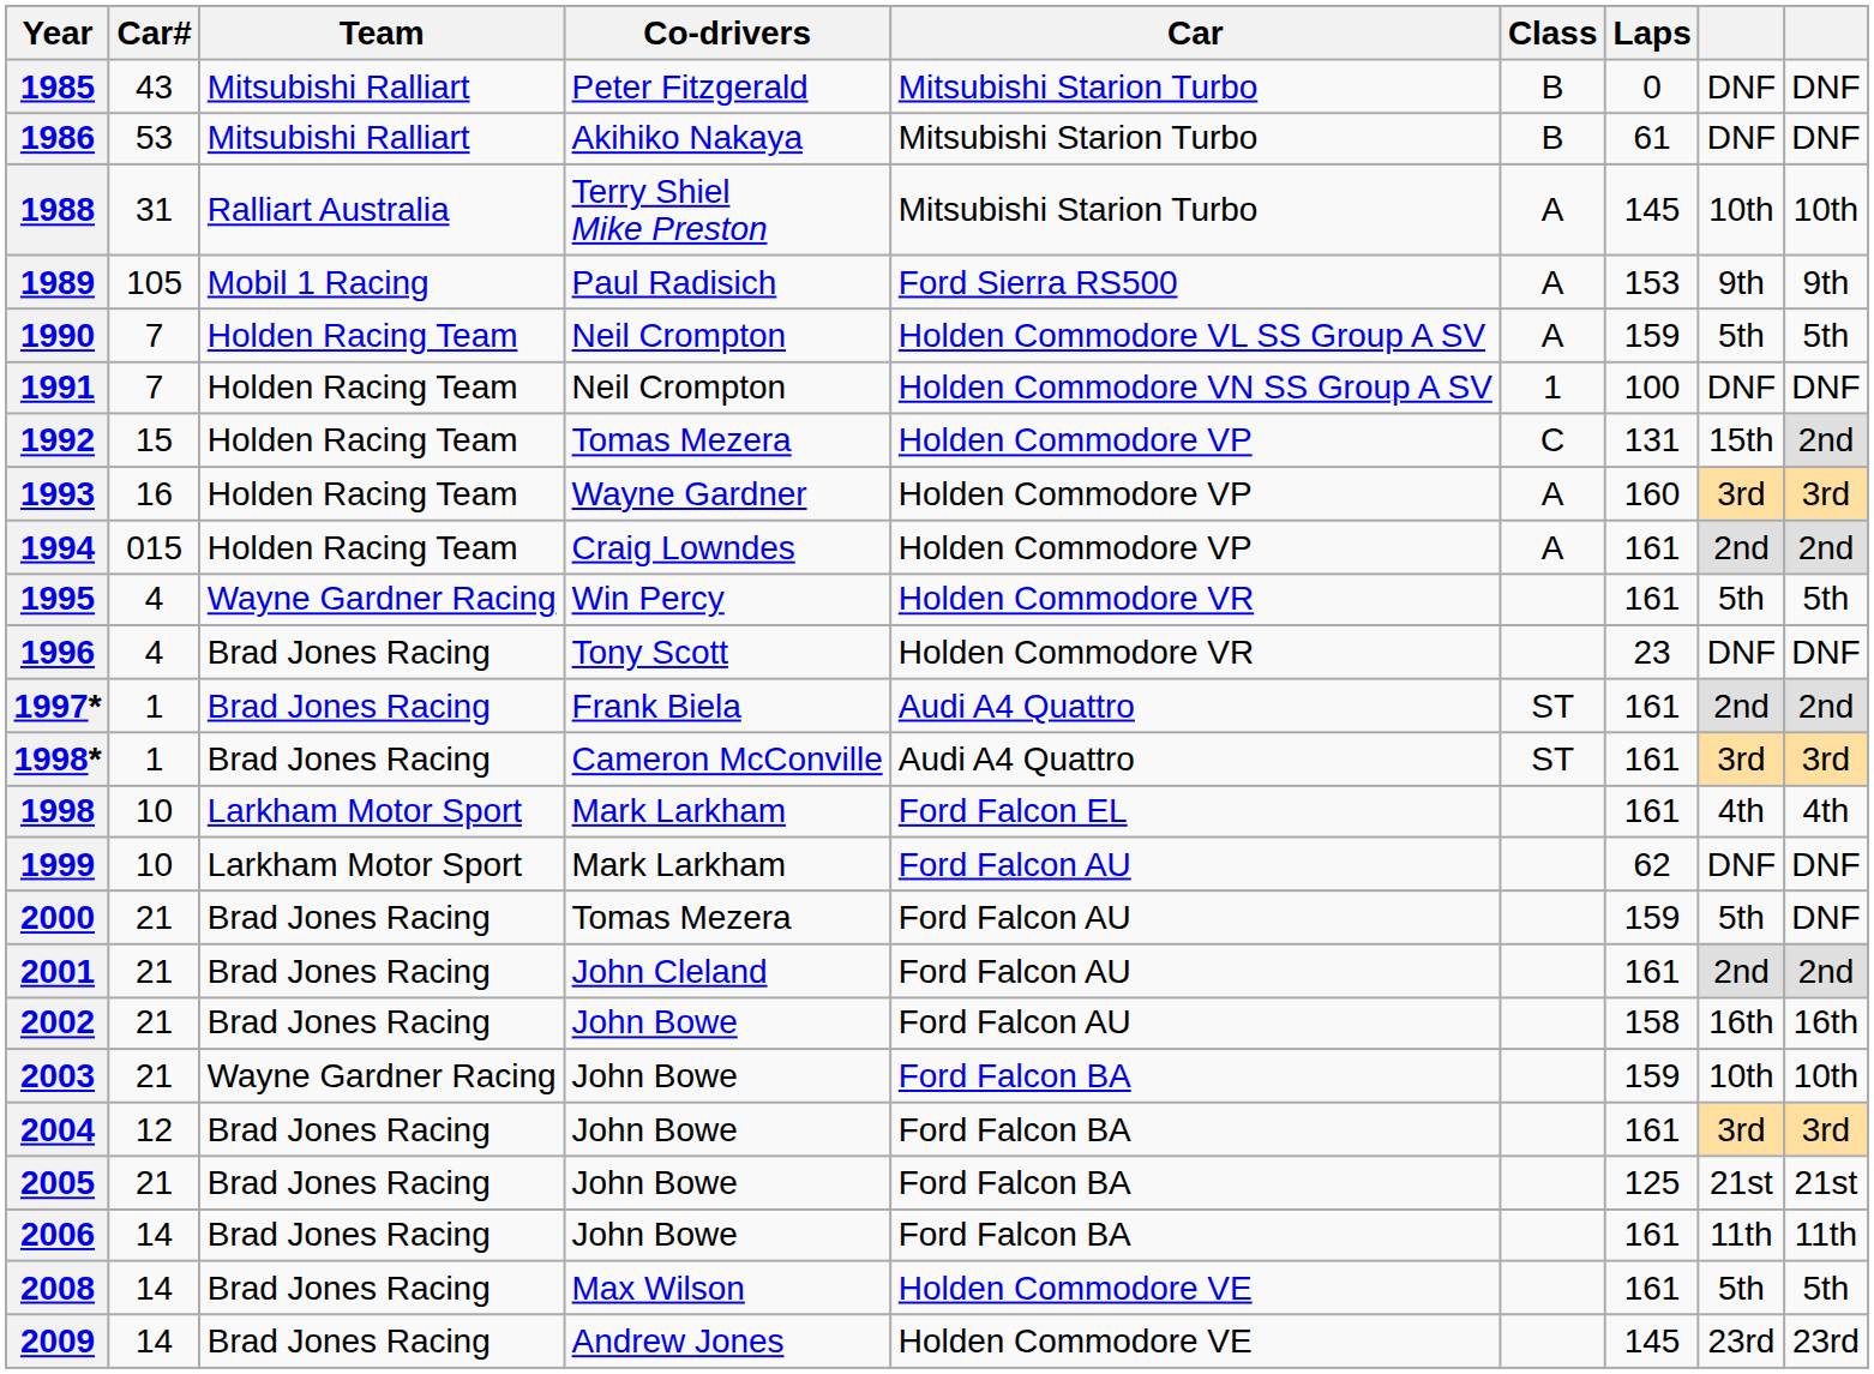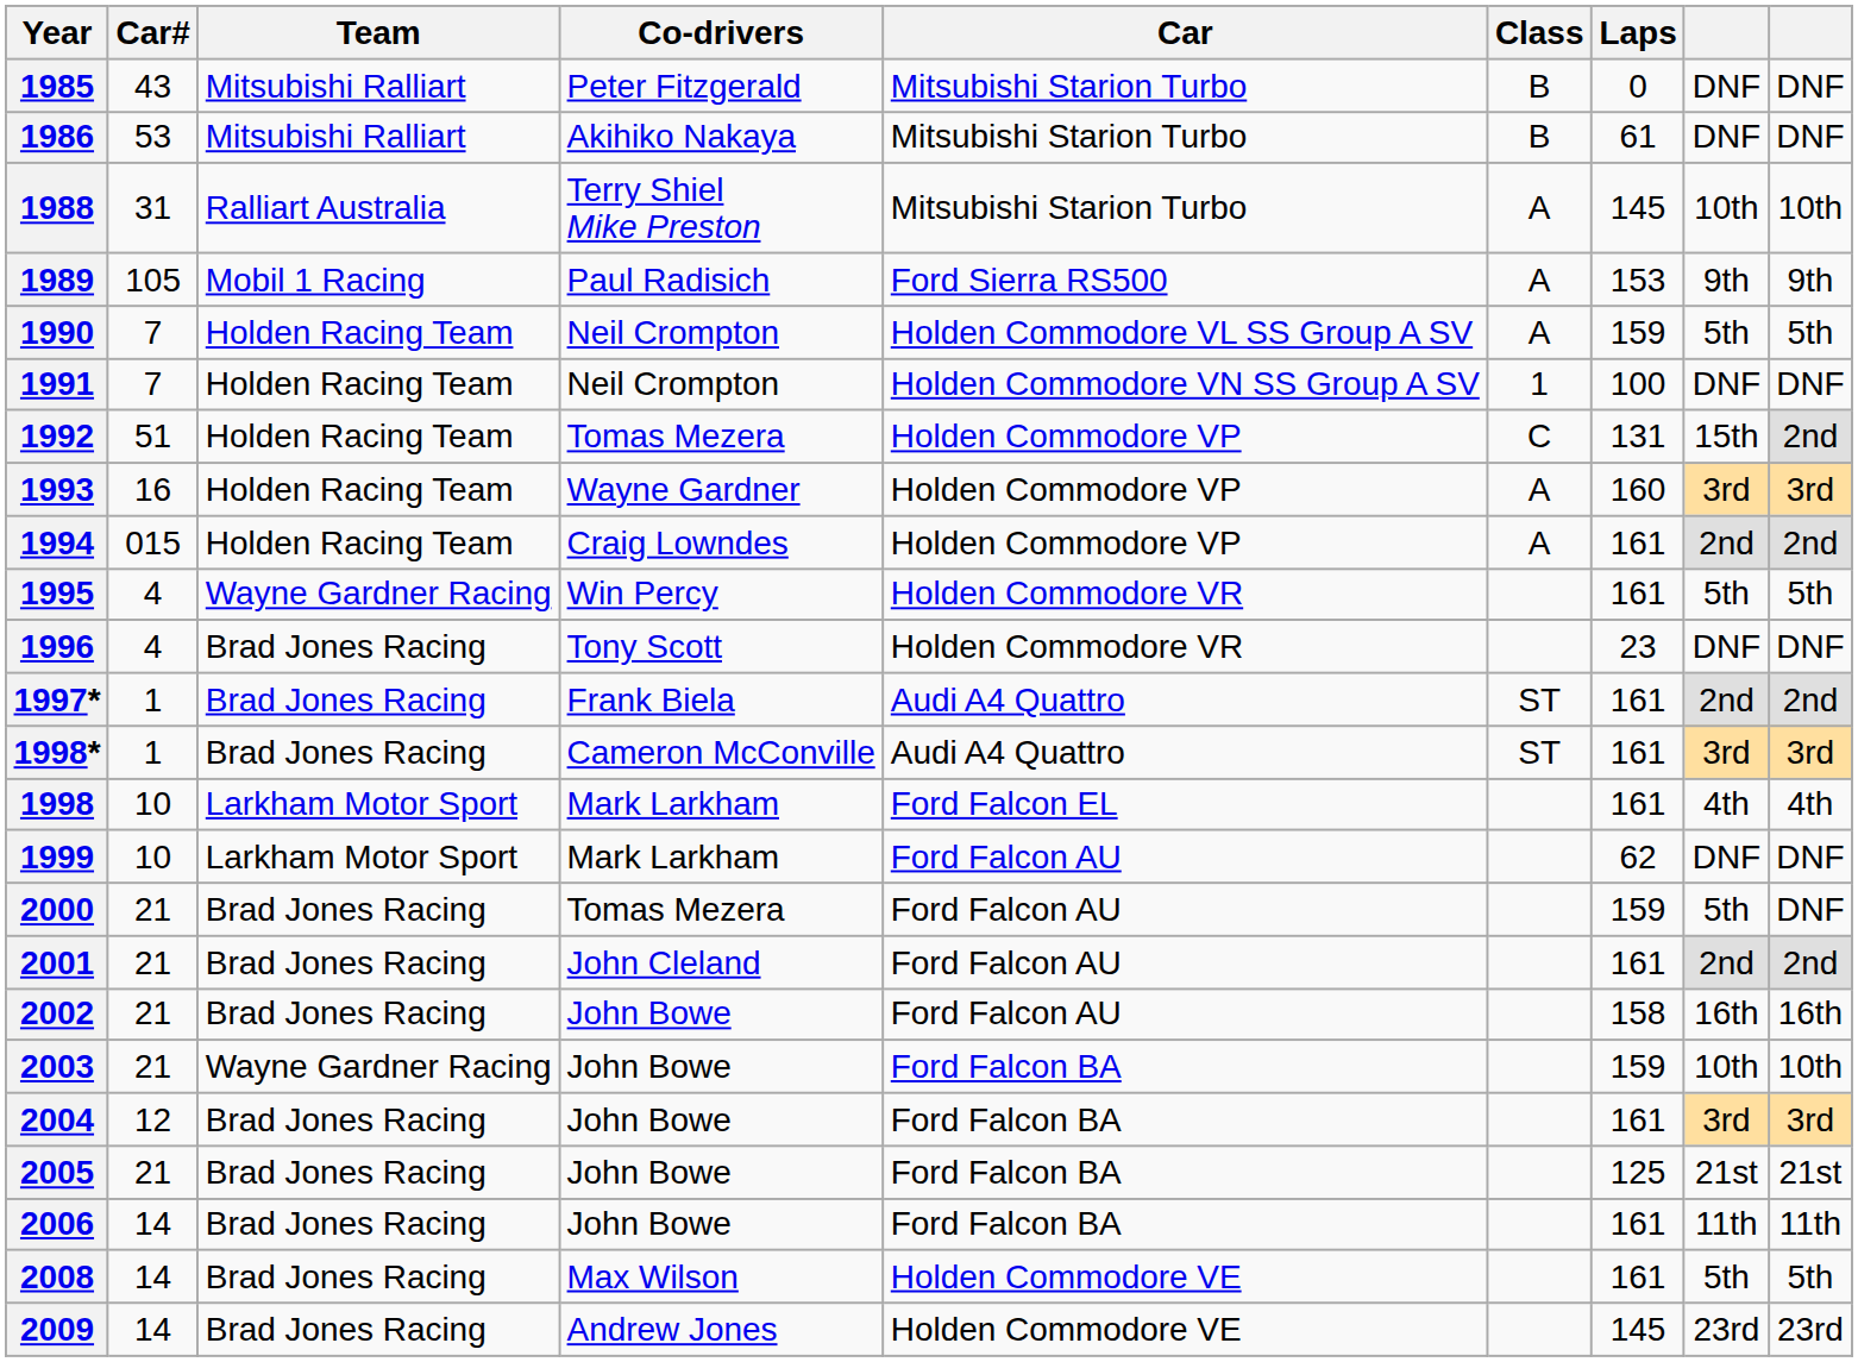 <table class="wikitable" style="font-size:90%">
 <tr>
 <th>Year</th>
 <th>Car#</th>
 <th>Team</th>
 <th>Co-drivers</th>
 <th>Car</th>
 <th>Class</th>
 <th>Laps</th>
 <th></th>
 <th></th>
 </tr>
 <tr align="center">
 <th><a href='#'>1985</a></th>
 <td>43</td>
 <td align="left"> <a href='#'>Mitsubishi Ralliart</a></td>
 <td align="left"> <a href='#'>Peter Fitzgerald</a></td>
 <td align="left"><a href='#'>Mitsubishi Starion Turbo</a></td>
 <td>B</td>
 <td>0</td>
 <td>DNF</td>
 <td>DNF</td>
 </tr>
 <tr align="center">
 <th><a href='#'>1986</a></th>
 <td>53</td>
 <td align="left"> <a href='#'>Mitsubishi Ralliart</a></td>
 <td align="left"> <a href='#'>Akihiko Nakaya</a></td>
 <td align="left">Mitsubishi Starion Turbo</td>
 <td>B</td>
 <td>61</td>
 <td>DNF</td>
 <td>DNF</td>
 </tr>
 <tr align="center">
 <th><a href='#'>1988</a></th>
 <td>31</td>
 <td align="left"> <a href='#'>Ralliart Australia</a></td>
 <td align="left"> <a href='#'>Terry Shiel</a><br> <em><a href='#'>Mike Preston</a></em></td>
 <td align="left">Mitsubishi Starion Turbo</td>
 <td>A</td>
 <td>145</td>
 <td>10th</td>
 <td>10th</td>
 </tr>
 <tr align="center">
 <th><a href='#'>1989</a></th>
 <td>105</td>
 <td align="left"> <a href='#'>Mobil 1 Racing</a></td>
 <td align="left"> <a href='#'>Paul Radisich</a></td>
 <td align="left"><a href='#'>Ford Sierra RS500</a></td>
 <td>A</td>
 <td>153</td>
 <td>9th</td>
 <td>9th</td>
 </tr>
 <tr align="center">
 <th><a href='#'>1990</a></th>
 <td>7</td>
 <td align="left"> <a href='#'>Holden Racing Team</a></td>
 <td align="left"> <a href='#'>Neil Crompton</a></td>
 <td align="left"><a href='#'>Holden Commodore VL SS Group A SV</a></td>
 <td>A</td>
 <td>159</td>
 <td>5th</td>
 <td>5th</td>
 </tr>
 <tr align="center">
 <th><a href='#'>1991</a></th>
 <td>7</td>
 <td align="left"> Holden Racing Team</td>
 <td align="left"> Neil Crompton</td>
 <td align="left"><a href='#'>Holden Commodore VN SS Group A SV</a></td>
 <td>1</td>
 <td>100</td>
 <td>DNF</td>
 <td>DNF</td>
 </tr>
 <tr align="center">
 <th><a href='#'>1992</a></th>
-<td>15</td>
+<td>51</td>
 <td align="left"> Holden Racing Team</td>
 <td align="left"> <a href='#'>Tomas Mezera</a></td>
 <td align="left"><a href='#'>Holden Commodore VP</a></td>
 <td>C</td>
 <td>131</td>
 <td>15th</td>
 <td style="background:#dfdfdf;">2nd</td>
 </tr>
 <tr align="center">
 <th><a href='#'>1993</a></th>
 <td>16</td>
 <td align="left"> Holden Racing Team</td>
 <td align="left"> <a href='#'>Wayne Gardner</a></td>
 <td align="left">Holden Commodore VP</td>
 <td>A</td>
 <td>160</td>
 <td style="background:#ffdf9f;">3rd</td>
 <td style="background:#ffdf9f;">3rd</td>
 </tr>
 <tr align="center">
 <th><a href='#'>1994</a></th>
 <td>015</td>
 <td align="left"> Holden Racing Team</td>
 <td align="left"> <a href='#'>Craig Lowndes</a></td>
 <td align="left">Holden Commodore VP</td>
 <td>A</td>
 <td>161</td>
 <td style="background:#dfdfdf;">2nd</td>
 <td style="background:#dfdfdf;">2nd</td>
 </tr>
 <tr align="center">
 <th><a href='#'>1995</a></th>
 <td>4</td>
 <td align="left"> <a href='#'>Wayne Gardner Racing</a></td>
 <td align="left"> <a href='#'>Win Percy</a></td>
 <td align="left"><a href='#'>Holden Commodore VR</a></td>
 <td></td>
 <td>161</td>
 <td>5th</td>
 <td>5th</td>
 </tr>
 <tr align="center">
 <th><a href='#'>1996</a></th>
 <td>4</td>
 <td align="left"> Brad Jones Racing</td>
 <td align="left"> <a href='#'>Tony Scott</a></td>
 <td align="left">Holden Commodore VR</td>
 <td></td>
 <td>23</td>
 <td>DNF</td>
 <td>DNF</td>
 </tr>
 <tr align="center">
 <th><a href='#'>1997</a>*</th>
 <td>1</td>
 <td align="left"> <a href='#'>Brad Jones Racing</a></td>
 <td align="left"> <a href='#'>Frank Biela</a></td>
 <td align="left"><a href='#'>Audi A4 Quattro</a></td>
 <td>ST</td>
 <td>161</td>
 <td style="background:#dfdfdf;">2nd</td>
 <td style="background:#dfdfdf;">2nd</td>
 </tr>
 <tr align="center">
 <th><a href='#'>1998</a>*</th>
 <td>1</td>
 <td align="left"> Brad Jones Racing</td>
 <td align="left"> <a href='#'>Cameron McConville</a></td>
 <td align="left">Audi A4 Quattro</td>
 <td>ST</td>
 <td>161</td>
 <td style="background:#ffdf9f;">3rd</td>
 <td style="background:#ffdf9f;">3rd</td>
 </tr>
 <tr align="center">
 <th><a href='#'>1998</a></th>
 <td>10</td>
 <td align="left"> <a href='#'>Larkham Motor Sport</a></td>
 <td align="left"> <a href='#'>Mark Larkham</a></td>
 <td align="left"><a href='#'>Ford Falcon EL</a></td>
 <td></td>
 <td>161</td>
 <td>4th</td>
 <td>4th</td>
 </tr>
 <tr align="center">
 <th><a href='#'>1999</a></th>
 <td>10</td>
 <td align="left"> Larkham Motor Sport</td>
 <td align="left"> Mark Larkham</td>
 <td align="left"><a href='#'>Ford Falcon AU</a></td>
 <td></td>
 <td>62</td>
 <td>DNF</td>
 <td>DNF</td>
 </tr>
 <tr align="center">
 <th><a href='#'>2000</a></th>
 <td>21</td>
 <td align="left"> Brad Jones Racing</td>
 <td align="left"> Tomas Mezera</td>
 <td align="left">Ford Falcon AU</td>
 <td></td>
 <td>159</td>
 <td>5th</td>
 <td>DNF</td>
 </tr>
 <tr align="center">
 <th><a href='#'>2001</a></th>
 <td>21</td>
 <td align="left"> Brad Jones Racing</td>
 <td align="left"> <a href='#'>John Cleland</a></td>
 <td align="left">Ford Falcon AU</td>
 <td></td>
 <td>161</td>
 <td style="background:#dfdfdf;">2nd</td>
 <td style="background:#dfdfdf;">2nd</td>
 </tr>
 <tr align="center">
 <th><a href='#'>2002</a></th>
 <td>21</td>
 <td align="left"> Brad Jones Racing</td>
 <td align="left"> <a href='#'>John Bowe</a></td>
 <td align="left">Ford Falcon AU</td>
 <td></td>
 <td>158</td>
 <td>16th</td>
 <td>16th</td>
 </tr>
 <tr align="center">
 <th><a href='#'>2003</a></th>
 <td>21</td>
 <td align="left"> Wayne Gardner Racing</td>
 <td align="left"> John Bowe</td>
 <td align="left"><a href='#'>Ford Falcon BA</a></td>
 <td></td>
 <td>159</td>
 <td>10th</td>
 <td>10th</td>
 </tr>
 <tr align="center">
 <th><a href='#'>2004</a></th>
 <td>12</td>
 <td align="left"> Brad Jones Racing</td>
 <td align="left"> John Bowe</td>
 <td align="left">Ford Falcon BA</td>
 <td></td>
 <td>161</td>
 <td style="background:#ffdf9f;">3rd</td>
 <td style="background:#ffdf9f;">3rd</td>
 </tr>
 <tr align="center">
 <th><a href='#'>2005</a></th>
 <td>21</td>
 <td align="left"> Brad Jones Racing</td>
 <td align="left"> John Bowe</td>
 <td align="left">Ford Falcon BA</td>
 <td></td>
 <td>125</td>
 <td>21st</td>
 <td>21st</td>
 </tr>
 <tr align="center">
 <th><a href='#'>2006</a></th>
 <td>14</td>
 <td align="left"> Brad Jones Racing</td>
 <td align="left"> John Bowe</td>
 <td align="left">Ford Falcon BA</td>
 <td></td>
 <td>161</td>
 <td>11th</td>
 <td>11th</td>
 </tr>
 <tr align="center">
 <th><a href='#'>2008</a></th>
 <td>14</td>
 <td align="left"> Brad Jones Racing</td>
 <td align="left"> <a href='#'>Max Wilson</a></td>
 <td align="left"><a href='#'>Holden Commodore VE</a></td>
 <td></td>
 <td>161</td>
 <td>5th</td>
 <td>5th</td>
 </tr>
 <tr align="center">
 <th><a href='#'>2009</a></th>
 <td>14</td>
 <td align="left"> Brad Jones Racing</td>
 <td align="left"> <a href='#'>Andrew Jones</a></td>
 <td align="left">Holden Commodore VE</td>
 <td></td>
 <td>145</td>
 <td>23rd</td>
 <td>23rd</td>
 </tr>
 </table>
